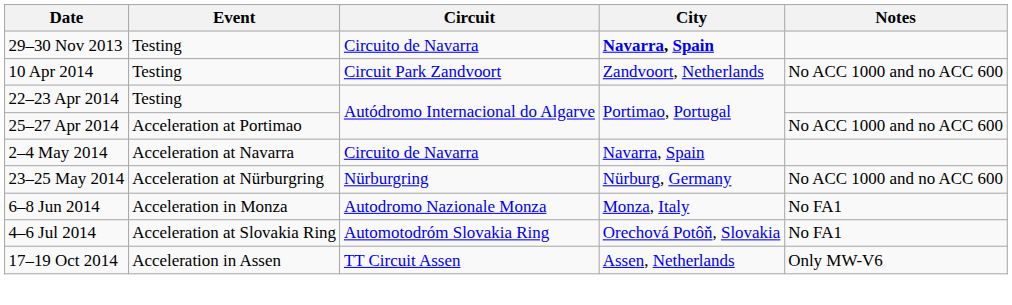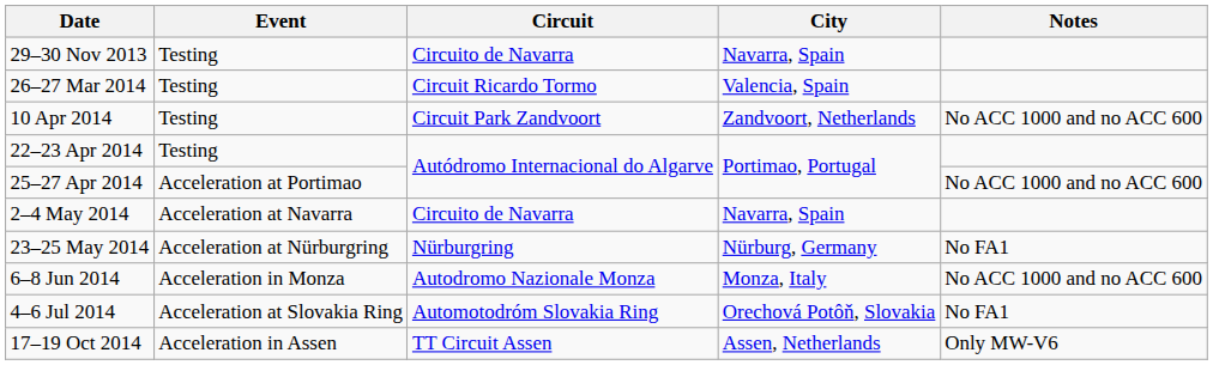 <table class="wikitable">
 <tr>
 <th>Date</th>
 <th>Event</th>
 <th>Circuit</th>
 <th>City</th>
 <th>Notes</th>
 </tr>
 <tr>
 <td>29–30 Nov 2013</td>
 <td>Testing</td>
 <td><a href='#'>Circuito de Navarra</a></td>
-<td><strong><a href='#'>Navarra</a>, <a href='#'>Spain</a></strong></td>
+<td><a href='#'>Navarra</a>, <a href='#'>Spain</a></td>
+<td></td>
+</tr>
+<tr>
+<td>26–27 Mar 2014</td>
+<td>Testing</td>
+<td><a href='#'>Circuit Ricardo Tormo</a></td>
+<td><a href='#'>Valencia</a>, <a href='#'>Spain</a></td>
 <td></td>
 </tr>
 <tr>
 <td>10 Apr 2014</td>
 <td>Testing</td>
 <td><a href='#'>Circuit Park Zandvoort</a></td>
 <td><a href='#'>Zandvoort</a>, <a href='#'>Netherlands</a></td>
 <td>No ACC 1000 and no ACC 600</td>
 </tr>
 <tr>
 <td>22–23 Apr 2014</td>
 <td>Testing</td>
 <td rowspan="2"><a href='#'>Autódromo Internacional do Algarve</a></td>
 <td rowspan="2"><a href='#'>Portimao</a>, <a href='#'>Portugal</a></td>
 <td></td>
 </tr>
 <tr>
 <td>25–27 Apr 2014</td>
 <td>Acceleration at Portimao</td>
 <td>No ACC 1000 and no ACC 600</td>
 </tr>
 <tr>
 <td>2–4 May 2014</td>
 <td>Acceleration at Navarra</td>
 <td><a href='#'>Circuito de Navarra</a></td>
 <td><a href='#'>Navarra</a>, <a href='#'>Spain</a></td>
 <td></td>
 </tr>
 <tr>
 <td>23–25 May 2014</td>
 <td>Acceleration at Nürburgring</td>
 <td><a href='#'>Nürburgring</a></td>
 <td><a href='#'>Nürburg</a>, <a href='#'>Germany</a></td>
-<td>No ACC 1000 and no ACC 600</td>
+<td>No FA1</td>
 </tr>
 <tr>
 <td>6–8 Jun 2014</td>
 <td>Acceleration in Monza</td>
 <td><a href='#'>Autodromo Nazionale Monza</a></td>
 <td><a href='#'>Monza</a>, <a href='#'>Italy</a></td>
-<td>No FA1</td>
+<td>No ACC 1000 and no ACC 600</td>
 </tr>
 <tr>
 <td>4–6 Jul 2014</td>
 <td>Acceleration at Slovakia Ring</td>
 <td><a href='#'>Automotodróm Slovakia Ring</a></td>
 <td><a href='#'>Orechová Potôň</a>, <a href='#'>Slovakia</a></td>
 <td>No FA1</td>
 </tr>
 <tr>
 <td>17–19 Oct 2014</td>
 <td>Acceleration in Assen</td>
 <td><a href='#'>TT Circuit Assen</a></td>
 <td><a href='#'>Assen</a>, <a href='#'>Netherlands</a></td>
 <td>Only MW-V6</td>
 </tr>
 </table>
